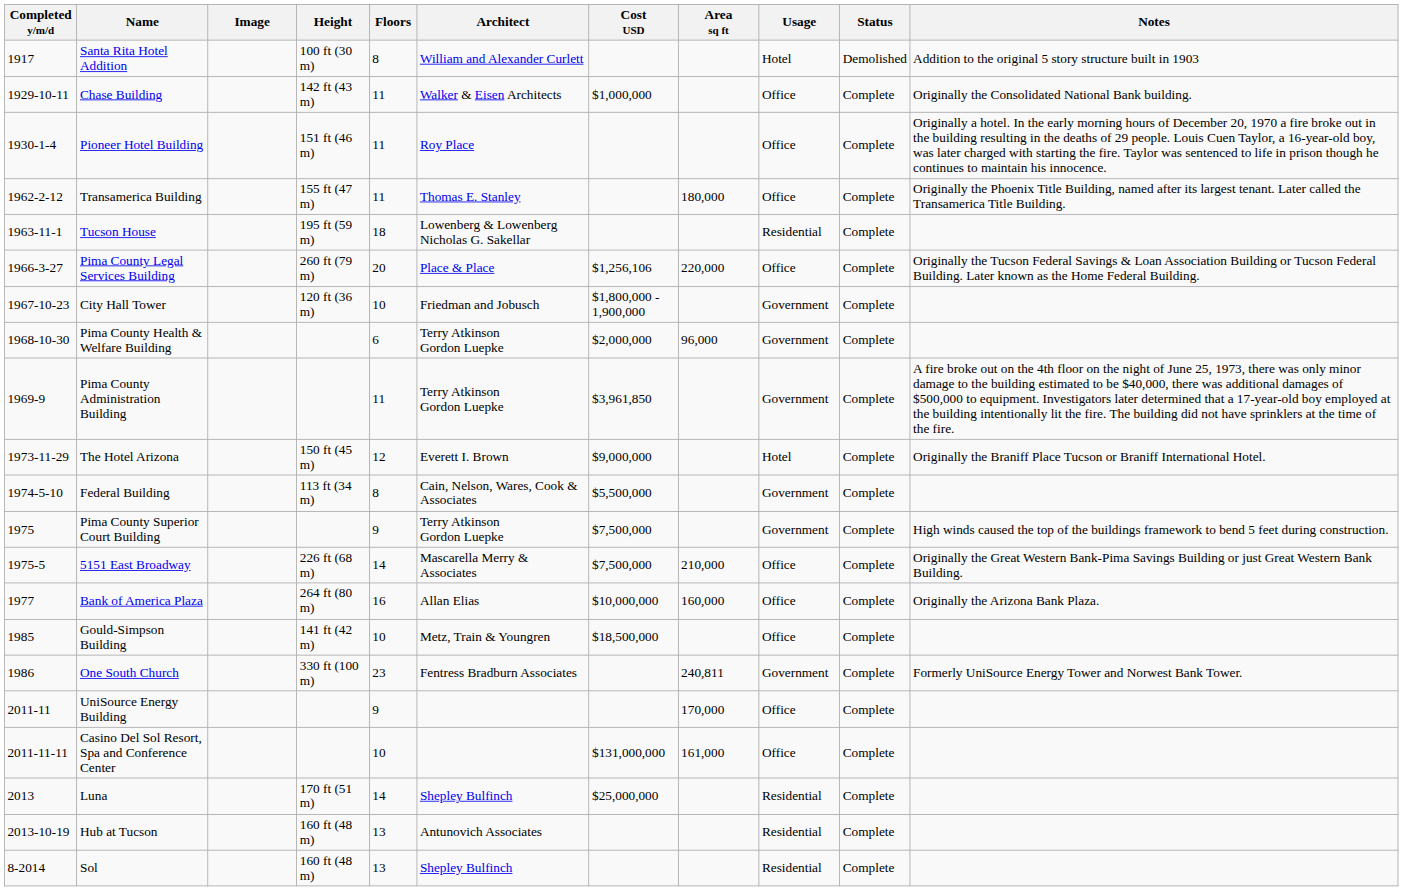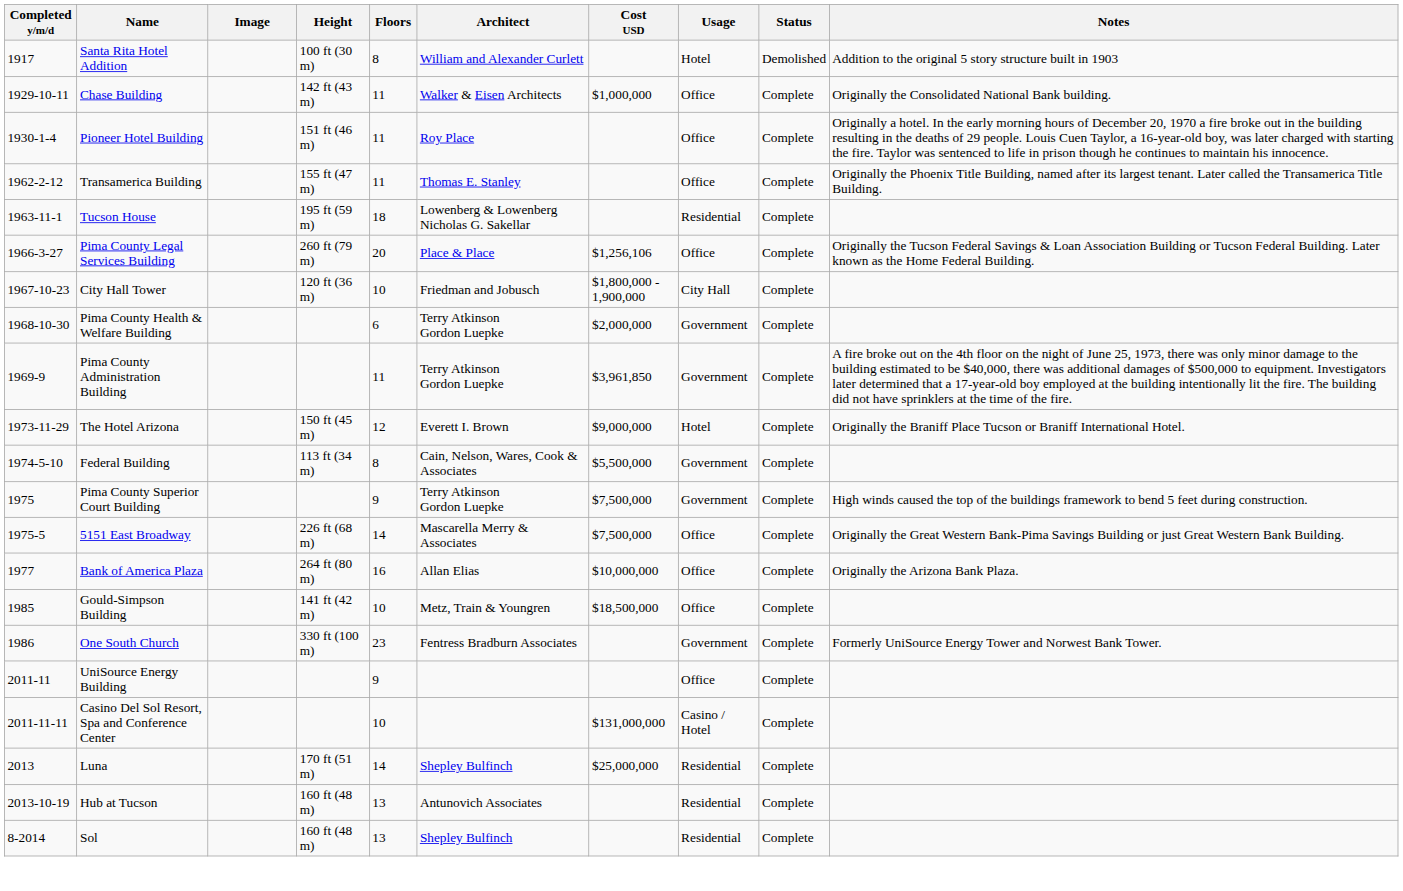 <table class="wikitable sortable" style="width:1680px;">
 <tr>
 <th style="width:80px;">Completed <br><small>y/m/d</small></th>
 <th style="width:150px;">Name</th>
 <th style="width:100px;" class="unsortable">Image</th>
 <th style="width:80px;" data-sort- type="number">Height</th>
 <th style="width:50px;" data-sort- type="number">Floors</th>
 <th style="width:200px;">Architect</th>
 <th style="width:100px;">Cost <br><small>USD</small></th>
-<th style="width:90px;">Area <br><small>sq ft</small></th>
 <th style="width:90px;">Usage</th>
 <th style="width:70px;">Status</th>
 <th class="unsortable">Notes</th>
 </tr>
 <tr>
 <td>1917</td>
 <td><a href='#'>Santa Rita Hotel Addition</a></td>
 <td></td>
 <td>100 ft (30 m)</td>
 <td>8</td>
 <td> <a href='#'>William and Alexander Curlett</a></td>
-<td></td>
 <td></td>
 <td>Hotel</td>
 <td>Demolished</td>
 <td>Addition to the original 5 story structure built in 1903</td>
 </tr>
 <tr>
 <td>1929-10-11</td>
 <td><a href='#'>Chase Building</a></td>
 <td></td>
 <td>142 ft (43 m)</td>
 <td>11</td>
 <td> <a href='#'>Walker</a> & <a href='#'>Eisen</a> Architects</td>
 <td>$1,000,000</td>
-<td></td>
 <td>Office</td>
 <td><span>Complete</span></td>
 <td>Originally the Consolidated National Bank building.</td>
 </tr>
 <tr>
 <td>1930-1-4</td>
 <td><a href='#'>Pioneer Hotel Building</a></td>
 <td></td>
 <td>151 ft (46 m)</td>
 <td>11</td>
 <td> <a href='#'>Roy Place</a></td>
-<td></td>
 <td></td>
 <td>Office</td>
 <td><span>Complete</span></td>
 <td>Originally a hotel. In the early morning hours of December 20, 1970 a fire broke out in the building resulting in the deaths of 29 people. Louis Cuen Taylor, a 16-year-old boy, was later charged with starting the fire. Taylor was sentenced to life in prison though he continues to maintain his innocence.</td>
 </tr>
 <tr>
 <td>1962-2-12</td>
 <td>Transamerica Building</td>
 <td></td>
 <td>155 ft (47 m)</td>
 <td>11</td>
 <td> <a href='#'>Thomas E. Stanley</a></td>
 <td></td>
-<td>180,000</td>
 <td>Office</td>
 <td><span>Complete</span></td>
 <td>Originally the Phoenix Title Building, named after its largest tenant. Later called the Transamerica Title Building.</td>
 </tr>
 <tr>
 <td>1963-11-1</td>
 <td><a href='#'>Tucson House</a></td>
 <td></td>
 <td>195 ft (59 m)</td>
 <td>18</td>
 <td> Lowenberg & Lowenberg<br> Nicholas G. Sakellar</td>
-<td></td>
 <td></td>
 <td>Residential</td>
 <td><span>Complete</span></td>
 <td></td>
 </tr>
 <tr>
 <td>1966-3-27</td>
 <td><a href='#'>Pima County Legal Services Building</a></td>
 <td></td>
 <td>260 ft (79 m)</td>
 <td>20</td>
 <td> <a href='#'>Place & Place</a></td>
 <td>$1,256,106</td>
-<td>220,000</td>
 <td>Office</td>
 <td><span>Complete</span></td>
 <td>Originally the Tucson Federal Savings & Loan Association Building or Tucson Federal Building. Later known as the Home Federal Building.</td>
 </tr>
 <tr>
 <td>1967-10-23</td>
 <td>City Hall Tower</td>
 <td></td>
 <td>120 ft (36 m)</td>
 <td>10</td>
 <td> Friedman and Jobusch</td>
 <td>$1,800,000 - 1,900,000</td>
-<td></td>
-<td>Government</td>
+<td>City Hall</td>
 <td><span>Complete</span></td>
 <td></td>
 </tr>
 <tr>
 <td>1968-10-30</td>
 <td>Pima County Health & Welfare Building</td>
 <td></td>
 <td></td>
 <td>6</td>
 <td> Terry Atkinson<br> Gordon Luepke</td>
 <td>$2,000,000</td>
-<td>96,000</td>
 <td>Government</td>
 <td><span>Complete</span></td>
 <td></td>
 </tr>
 <tr>
 <td>1969-9</td>
 <td>Pima County Administration Building</td>
 <td></td>
 <td></td>
 <td>11</td>
 <td> Terry Atkinson<br> Gordon Luepke</td>
 <td>$3,961,850</td>
-<td></td>
 <td>Government</td>
 <td><span>Complete</span></td>
 <td>A fire broke out on the 4th floor on the night of June 25, 1973, there was only minor damage to the building estimated to be $40,000, there was additional damages of $500,000 to equipment. Investigators later determined that a 17-year-old boy employed at the building intentionally lit the fire. The building did not have sprinklers at the time of the fire.</td>
 </tr>
 <tr>
 <td>1973-11-29</td>
 <td>The Hotel Arizona</td>
 <td></td>
 <td>150 ft (45 m)</td>
 <td>12</td>
 <td> Everett I. Brown</td>
 <td>$9,000,000</td>
-<td></td>
 <td>Hotel</td>
 <td><span>Complete</span></td>
 <td>Originally the Braniff Place Tucson or Braniff International Hotel.</td>
 </tr>
 <tr>
 <td>1974-5-10</td>
 <td>Federal Building</td>
 <td></td>
 <td>113 ft (34 m)</td>
 <td>8</td>
 <td> Cain, Nelson, Wares, Cook & Associates</td>
 <td>$5,500,000</td>
-<td></td>
 <td>Government</td>
 <td><span>Complete</span></td>
 <td></td>
 </tr>
 <tr>
 <td>1975</td>
 <td>Pima County Superior Court Building</td>
 <td></td>
 <td></td>
 <td>9</td>
 <td> Terry Atkinson<br> Gordon Luepke</td>
 <td>$7,500,000</td>
-<td></td>
 <td>Government</td>
 <td><span>Complete</span></td>
 <td>High winds caused the top of the buildings framework to bend 5 feet during construction.</td>
 </tr>
 <tr>
 <td>1975-5</td>
 <td><a href='#'>5151 East Broadway</a></td>
 <td></td>
 <td>226 ft (68 m)</td>
 <td>14</td>
 <td> Mascarella Merry & Associates</td>
 <td>$7,500,000</td>
-<td>210,000</td>
 <td>Office</td>
 <td><span>Complete</span></td>
 <td>Originally the Great Western Bank-Pima Savings Building or just Great Western Bank Building.</td>
 </tr>
 <tr>
 <td>1977</td>
 <td><a href='#'>Bank of America Plaza</a></td>
 <td></td>
 <td>264 ft (80 m)</td>
 <td>16</td>
 <td> Allan Elias</td>
 <td>$10,000,000</td>
-<td>160,000</td>
 <td>Office</td>
 <td><span>Complete</span></td>
 <td>Originally the Arizona Bank Plaza.</td>
 </tr>
 <tr>
 <td>1985</td>
 <td>Gould-Simpson Building</td>
 <td></td>
 <td>141 ft (42 m)</td>
 <td>10</td>
 <td> Metz, Train & Youngren</td>
 <td>$18,500,000</td>
-<td></td>
 <td>Office</td>
 <td><span>Complete</span></td>
 <td></td>
 </tr>
 <tr>
 <td>1986</td>
 <td><a href='#'>One South Church</a></td>
 <td></td>
 <td>330 ft (100 m)</td>
 <td>23</td>
 <td> Fentress Bradburn Associates</td>
 <td></td>
-<td>240,811</td>
 <td>Government</td>
 <td><span>Complete</span></td>
 <td>Formerly UniSource Energy Tower and Norwest Bank Tower.</td>
 </tr>
 <tr>
 <td>2011-11</td>
 <td>UniSource Energy Building</td>
 <td></td>
 <td></td>
 <td>9</td>
 <td></td>
 <td></td>
-<td>170,000</td>
 <td>Office</td>
 <td><span>Complete</span></td>
 <td></td>
 </tr>
 <tr>
 <td>2011-11-11</td>
 <td>Casino Del Sol Resort, Spa and Conference Center</td>
 <td></td>
 <td></td>
 <td>10</td>
 <td></td>
 <td>$131,000,000</td>
-<td>161,000</td>
-<td>Office</td>
+<td>Casino / Hotel</td>
 <td><span>Complete</span></td>
 <td></td>
 </tr>
 <tr>
 <td>2013</td>
 <td>Luna</td>
 <td></td>
 <td>170 ft (51 m)</td>
 <td>14</td>
 <td> <a href='#'>Shepley Bulfinch</a></td>
 <td>$25,000,000</td>
-<td></td>
 <td>Residential</td>
 <td><span>Complete</span></td>
 <td></td>
 </tr>
 <tr>
 <td>2013-10-19</td>
 <td>Hub at Tucson</td>
 <td></td>
 <td>160 ft (48 m)</td>
 <td>13</td>
 <td> Antunovich Associates</td>
-<td></td>
 <td></td>
 <td>Residential</td>
 <td><span>Complete</span></td>
 <td></td>
 </tr>
 <tr>
 <td>8-2014</td>
 <td>Sol</td>
 <td></td>
 <td>160 ft (48 m)</td>
 <td>13</td>
 <td> <a href='#'>Shepley Bulfinch</a></td>
 <td></td>
-<td></td>
 <td>Residential</td>
 <td><span>Complete</span></td>
 <td></td>
 </tr>
 </table>
